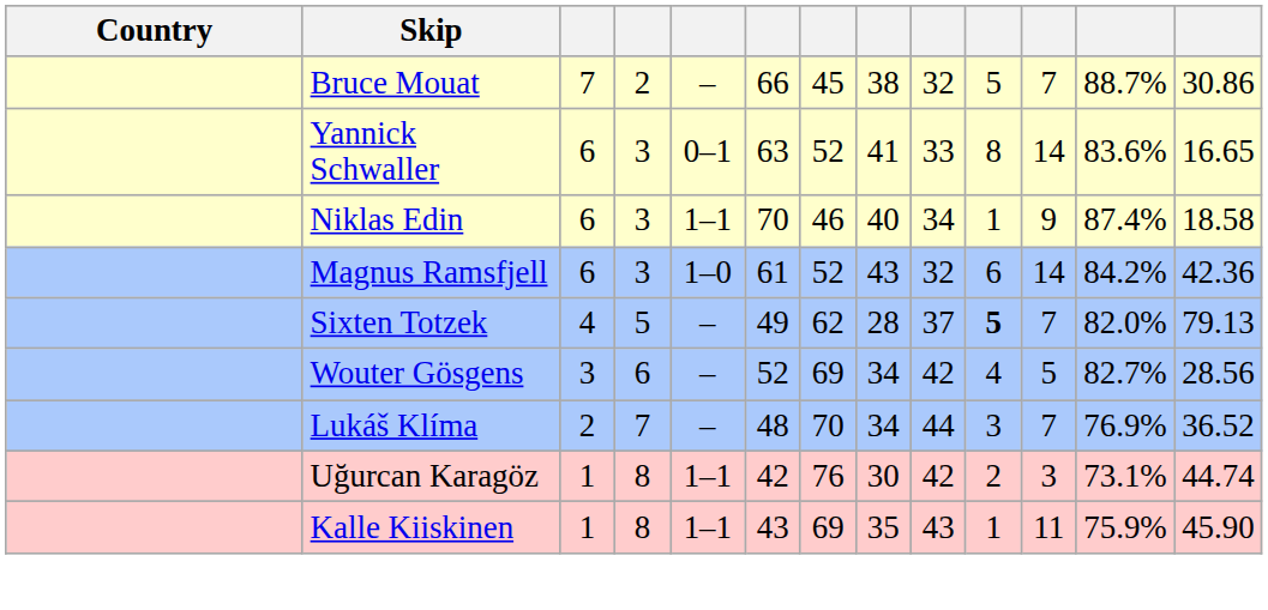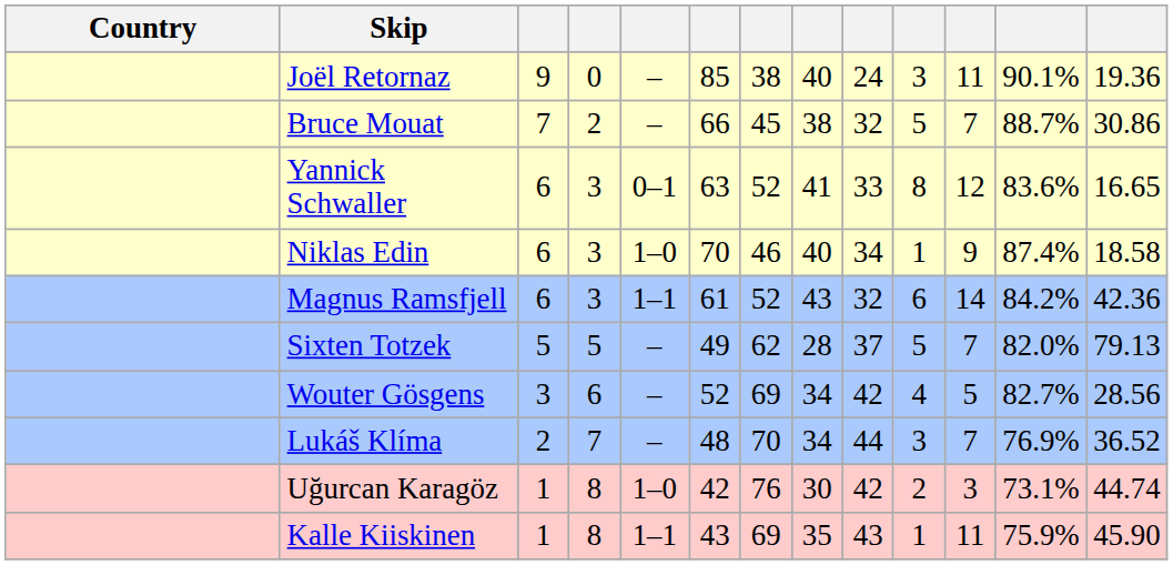 <table class=wikitable style="text-align:center;">
 <tr>
 <th width=140>Country</th>
 <th width=120>Skip</th>
 <th width=20></th>
 <th width=20></th>
 <th width=30></th>
 <th width=20></th>
 <th width=20></th>
 <th width=20></th>
 <th width=20></th>
 <th width=20></th>
 <th width=20></th>
 <th width=20></th>
 <th width=20></th>
+</tr>
+<tr bgcolor=#ffffcc>
+<td style="text-align:left;"></td>
+<td style="text-align:left;"><a href='#'>Joël Retornaz</a></td>
+<td>9</td>
+<td>0</td>
+<td>–</td>
+<td>85</td>
+<td>38</td>
+<td>40</td>
+<td>24</td>
+<td>3</td>
+<td>11</td>
+<td>90.1%</td>
+<td>19.36</td>
 </tr>
 <tr bgcolor=#ffffcc>
 <td style="text-align:left;"></td>
 <td style="text-align:left;"><a href='#'>Bruce Mouat</a></td>
 <td>7</td>
 <td>2</td>
 <td>–</td>
 <td>66</td>
 <td>45</td>
 <td>38</td>
 <td>32</td>
 <td>5</td>
 <td>7</td>
 <td>88.7%</td>
 <td>30.86</td>
 </tr>
 <tr bgcolor=#ffffcc>
 <td style="text-align:left;"></td>
 <td style="text-align:left;"><a href='#'>Yannick Schwaller</a></td>
 <td>6</td>
 <td>3</td>
 <td>0–1</td>
 <td>63</td>
 <td>52</td>
 <td>41</td>
 <td>33</td>
 <td>8</td>
-<td>14</td>
+<td>12</td>
 <td>83.6%</td>
 <td>16.65</td>
 </tr>
 <tr bgcolor=#ffffcc>
 <td style="text-align:left;"></td>
 <td style="text-align:left;"><a href='#'>Niklas Edin</a></td>
 <td>6</td>
 <td>3</td>
-<td>1–1</td>
+<td>1–0</td>
 <td>70</td>
 <td>46</td>
 <td>40</td>
 <td>34</td>
 <td>1</td>
 <td>9</td>
 <td>87.4%</td>
 <td>18.58</td>
 </tr>
 <tr bgcolor=#aac9fc>
 <td style="text-align:left;"></td>
 <td style="text-align:left;"><a href='#'>Magnus Ramsfjell</a></td>
 <td>6</td>
 <td>3</td>
-<td>1–0</td>
+<td>1–1</td>
 <td>61</td>
 <td>52</td>
 <td>43</td>
 <td>32</td>
 <td>6</td>
 <td>14</td>
 <td>84.2%</td>
 <td>42.36</td>
 </tr>
 <tr bgcolor=#aac9fc>
 <td style="text-align:left;"></td>
 <td style="text-align:left;"><a href='#'>Sixten Totzek</a></td>
-<td>4</td>
+<td>5</td>
 <td>5</td>
 <td>–</td>
 <td>49</td>
 <td>62</td>
 <td>28</td>
 <td>37</td>
-<td><strong>5</strong></td>
+<td>5</td>
 <td>7</td>
 <td>82.0%</td>
 <td>79.13</td>
 </tr>
 <tr bgcolor=#aac9fc>
 <td style="text-align:left;"></td>
 <td style="text-align:left;"><a href='#'>Wouter Gösgens</a></td>
 <td>3</td>
 <td>6</td>
 <td>–</td>
 <td>52</td>
 <td>69</td>
 <td>34</td>
 <td>42</td>
 <td>4</td>
 <td>5</td>
 <td>82.7%</td>
 <td>28.56</td>
 </tr>
 <tr bgcolor=#aac9fc>
 <td style="text-align:left;"></td>
 <td style="text-align:left;"><a href='#'>Lukáš Klíma</a></td>
 <td>2</td>
 <td>7</td>
 <td>–</td>
 <td>48</td>
 <td>70</td>
 <td>34</td>
 <td>44</td>
 <td>3</td>
 <td>7</td>
 <td>76.9%</td>
 <td>36.52</td>
 </tr>
 <tr bgcolor=#ffcccc>
 <td style="text-align:left;"></td>
 <td style="text-align:left;">Uğurcan Karagöz</td>
 <td>1</td>
 <td>8</td>
-<td>1–1</td>
+<td>1–0</td>
 <td>42</td>
 <td>76</td>
 <td>30</td>
 <td>42</td>
 <td>2</td>
 <td>3</td>
 <td>73.1%</td>
 <td>44.74</td>
 </tr>
 <tr bgcolor=#ffcccc>
 <td style="text-align:left;"></td>
 <td style="text-align:left;"><a href='#'>Kalle Kiiskinen</a></td>
 <td>1</td>
 <td>8</td>
 <td>1–1</td>
 <td>43</td>
 <td>69</td>
 <td>35</td>
 <td>43</td>
 <td>1</td>
 <td>11</td>
 <td>75.9%</td>
 <td>45.90</td>
 </tr>
 </table>
